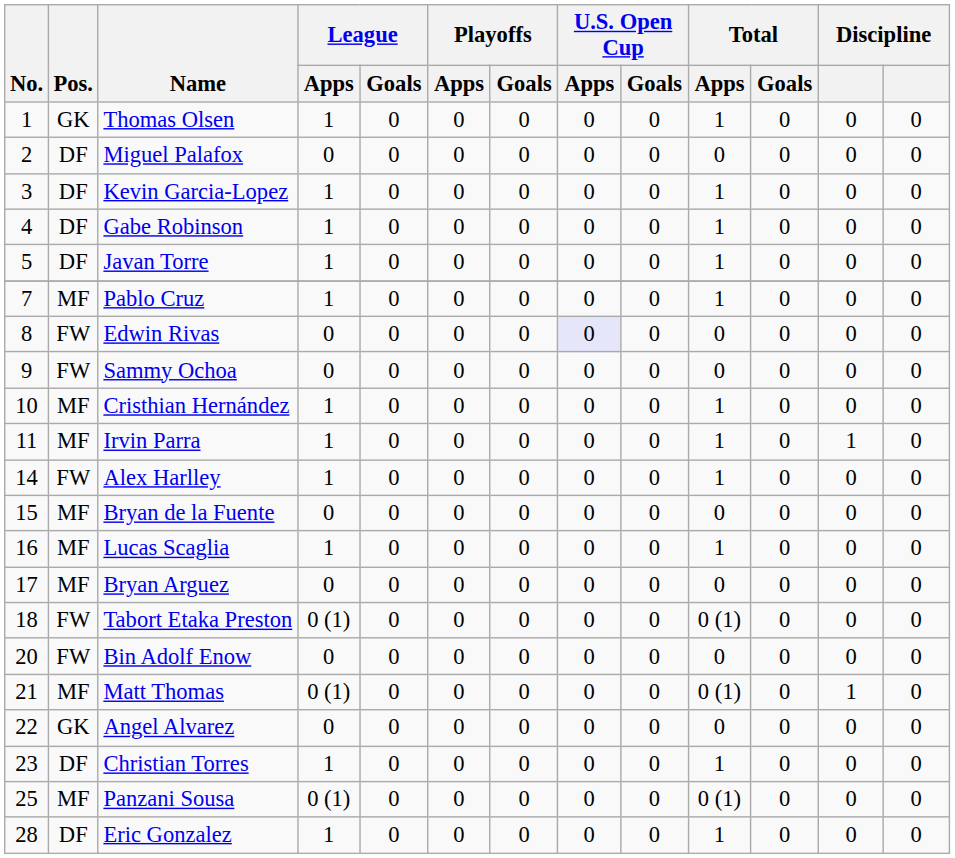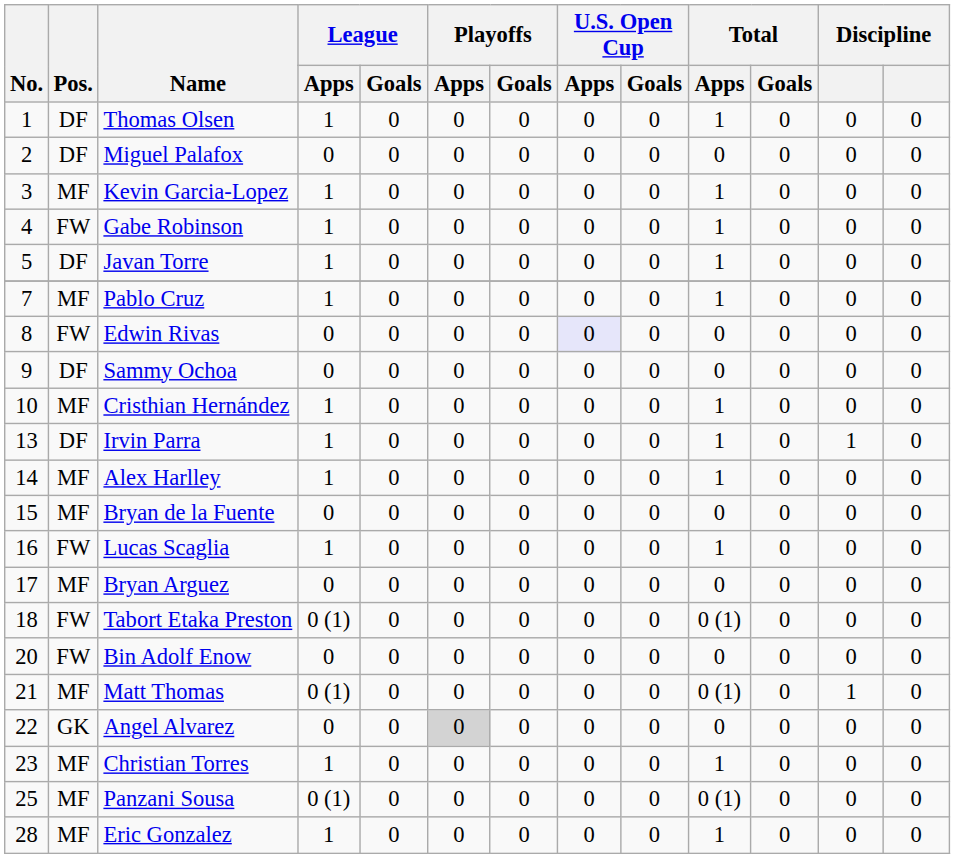 <table class="wikitable" style="text-align:center">
 <tr>
 <th rowspan="2" style="vertical-align:bottom;">No.</th>
 <th rowspan="2" style="vertical-align:bottom;">Pos.</th>
 <th rowspan="2" style="vertical-align:bottom;">Name</th>
 <th colspan="2" style="width:85px;"><a href='#'>League</a></th>
 <th colspan="2" style="width:85px;">Playoffs</th>
 <th colspan="2" style="width:85px;"><a href='#'>U.S. Open Cup</a></th>
 <th colspan="2" style="width:85px;">Total</th>
 <th colspan="2" style="width:85px;">Discipline</th>
 </tr>
 <tr>
 <th>Apps</th>
 <th>Goals</th>
 <th>Apps</th>
 <th>Goals</th>
 <th>Apps</th>
 <th>Goals</th>
 <th>Apps</th>
 <th>Goals</th>
 <th></th>
 <th></th>
 </tr>
 <tr>
 <td>1</td>
-<td>GK</td>
+<td>DF</td>
 <td align=left> <a href='#'>Thomas Olsen</a></td>
 <td>1</td>
 <td>0</td>
 <td>0</td>
 <td>0</td>
 <td>0</td>
 <td>0</td>
 <td>1</td>
 <td>0</td>
 <td>0</td>
 <td 0>0</td>
 </tr>
 <tr>
 <td>2</td>
 <td>DF</td>
 <td align=left> <a href='#'>Miguel Palafox</a></td>
 <td>0</td>
 <td>0</td>
 <td>0</td>
 <td>0</td>
 <td>0</td>
 <td>0</td>
 <td>0</td>
 <td>0</td>
 <td>0</td>
 <td 0>0</td>
 </tr>
 <tr>
 <td>3</td>
-<td>DF</td>
+<td>MF</td>
 <td align=left> <a href='#'>Kevin Garcia-Lopez</a></td>
 <td>1</td>
 <td>0</td>
 <td>0</td>
 <td>0</td>
 <td>0</td>
 <td>0</td>
 <td>1</td>
 <td>0</td>
 <td>0</td>
 <td 0>0</td>
 </tr>
 <tr>
 <td>4</td>
-<td>DF</td>
+<td>FW</td>
 <td align=left> <a href='#'>Gabe Robinson</a></td>
 <td>1</td>
 <td>0</td>
 <td>0</td>
 <td>0</td>
 <td>0</td>
 <td>0</td>
 <td>1</td>
 <td>0</td>
 <td>0</td>
 <td 0>0</td>
 </tr>
 <tr>
 <td>5</td>
 <td>DF</td>
 <td align=left> <a href='#'>Javan Torre</a></td>
 <td>1</td>
 <td>0</td>
 <td>0</td>
 <td>0</td>
 <td>0</td>
 <td>0</td>
 <td>1</td>
 <td>0</td>
 <td>0</td>
 <td 0>0</td>
 </tr>
 <tr>
 </tr>
 <tr>
 <td>7</td>
 <td>MF</td>
 <td align=left> <a href='#'>Pablo Cruz</a></td>
 <td>1</td>
 <td>0</td>
 <td>0</td>
 <td>0</td>
 <td>0</td>
 <td>0</td>
 <td>1</td>
 <td>0</td>
 <td>0</td>
 <td 0>0</td>
 </tr>
 <tr>
 <td>8</td>
 <td>FW</td>
 <td align=left> <a href='#'>Edwin Rivas</a></td>
 <td>0</td>
 <td>0</td>
 <td>0</td>
 <td>0</td>
 <td style="background: lavender;">0</td>
 <td>0</td>
 <td>0</td>
 <td>0</td>
 <td>0</td>
 <td 0>0</td>
 </tr>
 <tr>
 <td>9</td>
-<td>FW</td>
+<td>DF</td>
 <td align=left> <a href='#'>Sammy Ochoa</a></td>
 <td>0</td>
 <td>0</td>
 <td>0</td>
 <td>0</td>
 <td>0</td>
 <td>0</td>
 <td>0</td>
 <td>0</td>
 <td>0</td>
 <td 0>0</td>
 </tr>
 <tr>
 <td>10</td>
 <td>MF</td>
 <td align=left> <a href='#'>Cristhian Hernández</a></td>
 <td>1</td>
 <td>0</td>
 <td>0</td>
 <td>0</td>
 <td>0</td>
 <td>0</td>
 <td>1</td>
 <td>0</td>
 <td>0</td>
 <td 0>0</td>
 </tr>
 <tr>
-<td>11</td>
-<td>MF</td>
+<td>13</td>
+<td>DF</td>
 <td align=left> <a href='#'>Irvin Parra</a></td>
 <td>1</td>
 <td>0</td>
 <td>0</td>
 <td>0</td>
 <td>0</td>
 <td>0</td>
 <td>1</td>
 <td>0</td>
 <td>1</td>
 <td 0>0</td>
 </tr>
 <tr>
 <td>14</td>
-<td>FW</td>
+<td>MF</td>
 <td align=left> <a href='#'>Alex Harlley</a></td>
 <td>1</td>
 <td>0</td>
 <td>0</td>
 <td>0</td>
 <td>0</td>
 <td>0</td>
 <td>1</td>
 <td>0</td>
 <td>0</td>
 <td 0>0</td>
 </tr>
 <tr>
 <td>15</td>
 <td>MF</td>
 <td align=left> <a href='#'>Bryan de la Fuente</a></td>
 <td>0</td>
 <td>0</td>
 <td>0</td>
 <td>0</td>
 <td>0</td>
 <td>0</td>
 <td>0</td>
 <td>0</td>
 <td>0</td>
 <td 0>0</td>
 </tr>
 <tr>
 <td>16</td>
-<td>MF</td>
+<td>FW</td>
 <td align=left> <a href='#'>Lucas Scaglia</a></td>
 <td>1</td>
 <td>0</td>
 <td>0</td>
 <td>0</td>
 <td>0</td>
 <td>0</td>
 <td>1</td>
 <td>0</td>
 <td>0</td>
 <td 0>0</td>
 </tr>
 <tr>
 <td>17</td>
 <td>MF</td>
 <td align=left> <a href='#'>Bryan Arguez</a></td>
 <td>0</td>
 <td>0</td>
 <td>0</td>
 <td>0</td>
 <td>0</td>
 <td>0</td>
 <td>0</td>
 <td>0</td>
 <td>0</td>
 <td 0>0</td>
 </tr>
 <tr>
 <td>18</td>
 <td>FW</td>
 <td align=left> <a href='#'>Tabort Etaka Preston</a></td>
 <td>0 (1)</td>
 <td>0</td>
 <td>0</td>
 <td>0</td>
 <td>0</td>
 <td>0</td>
 <td>0 (1)</td>
 <td>0</td>
 <td>0</td>
 <td 0>0</td>
 </tr>
 <tr>
 <td>20</td>
 <td>FW</td>
 <td align=left> <a href='#'>Bin Adolf Enow</a></td>
 <td>0</td>
 <td>0</td>
 <td>0</td>
 <td>0</td>
 <td>0</td>
 <td>0</td>
 <td>0</td>
 <td>0</td>
 <td>0</td>
 <td 0>0</td>
 </tr>
 <tr>
 <td>21</td>
 <td>MF</td>
 <td align=left> <a href='#'>Matt Thomas</a></td>
 <td>0 (1)</td>
 <td>0</td>
 <td>0</td>
 <td>0</td>
 <td>0</td>
 <td>0</td>
 <td>0 (1)</td>
 <td>0</td>
 <td>1</td>
 <td 0>0</td>
 </tr>
 <tr>
 <td>22</td>
 <td>GK</td>
 <td align=left> <a href='#'>Angel Alvarez</a></td>
 <td>0</td>
 <td>0</td>
-<td>0</td>
+<td style="background: lightgrey;">0</td>
 <td>0</td>
 <td>0</td>
 <td>0</td>
 <td>0</td>
 <td>0</td>
 <td>0</td>
 <td 0>0</td>
 </tr>
 <tr>
 <td>23</td>
-<td>DF</td>
+<td>MF</td>
 <td align=left> <a href='#'>Christian Torres</a></td>
 <td>1</td>
 <td>0</td>
 <td>0</td>
 <td>0</td>
 <td>0</td>
 <td>0</td>
 <td>1</td>
 <td>0</td>
 <td>0</td>
 <td 0>0</td>
 </tr>
 <tr>
 <td>25</td>
 <td>MF</td>
 <td align=left> <a href='#'>Panzani Sousa</a></td>
 <td>0 (1)</td>
 <td>0</td>
 <td>0</td>
 <td>0</td>
 <td>0</td>
 <td>0</td>
 <td>0 (1)</td>
 <td>0</td>
 <td>0</td>
 <td 0>0</td>
 </tr>
 <tr>
 <td>28</td>
-<td>DF</td>
+<td>MF</td>
 <td align=left> <a href='#'>Eric Gonzalez</a></td>
 <td>1</td>
 <td>0</td>
 <td>0</td>
 <td>0</td>
 <td>0</td>
 <td>0</td>
 <td>1</td>
 <td>0</td>
 <td>0</td>
 <td 0>0</td>
 </tr>
 <tr>
 </tr>
 </table>
